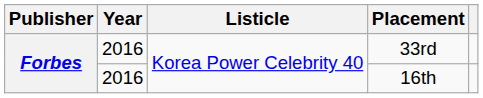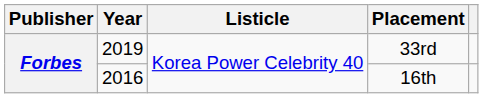 <table class="wikitable plainrowheaders sortable">
 <tr>
 <th scope="col">Publisher</th>
 <th scope="col">Year</th>
 <th scope="col">Listicle</th>
 <th scope="col">Placement</th>
 <th scope="col" class="unsortable"></th>
 </tr>
 <tr>
 <th scope="row" rowspan="2"><em><a href='#'>Forbes</a></em></th>
-<td style="text-align:center">2016</td>
+<td style="text-align:center">2019</td>
 <td rowspan="2"><a href='#'>Korea Power Celebrity 40</a></td>
 <td style="text-align:center">33rd</td>
 <td style="text-align:center"></td>
 </tr>
 <tr>
 <td style="text-align:center">2016</td>
 <td style="text-align:center">16th</td>
 <td style="text-align:center"></td>
 </tr>
 </table>
